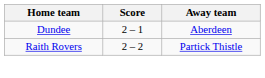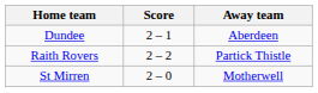 <table class="wikitable" style="text-align: center">
 <tr>
 <th width=140>Home team</th>
 <th width=80>Score</th>
 <th width=140>Away team</th>
 </tr>
 <tr>
 <td><a href='#'>Dundee</a></td>
 <td>2 – 1</td>
 <td><a href='#'>Aberdeen</a></td>
 </tr>
 <tr>
 <td><a href='#'>Raith Rovers</a></td>
 <td>2 – 2</td>
 <td><a href='#'>Partick Thistle</a></td>
 </tr>
+<tr>
+<td><a href='#'>St Mirren</a></td>
+<td>2 – 0</td>
+<td><a href='#'>Motherwell</a></td>
+</tr>
 </table>
